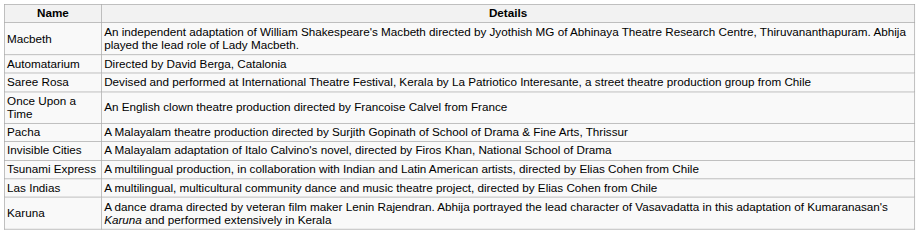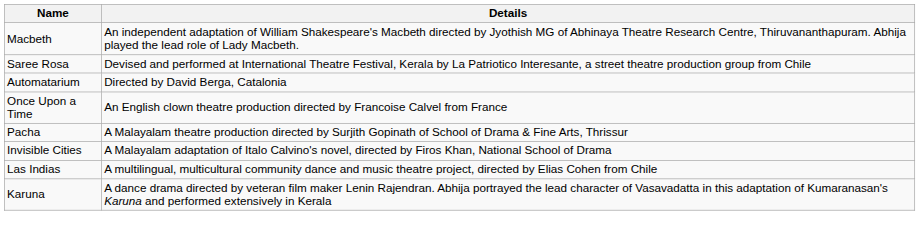 <table class="wikitable">
 <tr>
 <th>Name</th>
 <th>Details</th>
 </tr>
 <tr>
 <td>Macbeth</td>
 <td>An independent adaptation of William Shakespeare's Macbeth directed by Jyothish MG of Abhinaya Theatre Research Centre, Thiruvananthapuram. Abhija played the lead role of Lady Macbeth.</td>
 </tr>
 <tr>
+<td>Saree Rosa</td>
+<td>Devised and performed at International Theatre Festival, Kerala by La Patriotico Interesante, a street theatre production group from Chile</td>
+</tr>
+<tr>
 <td>Automatarium</td>
 <td>Directed by David Berga, Catalonia</td>
-</tr>
-<tr>
-<td>Saree Rosa</td>
-<td>Devised and performed at International Theatre Festival, Kerala by La Patriotico Interesante, a street theatre production group from Chile</td>
 </tr>
 <tr>
 <td>Once Upon a Time</td>
 <td>An English clown theatre production directed by Francoise Calvel from France</td>
 </tr>
 <tr>
 <td>Pacha</td>
 <td>A Malayalam theatre production directed by Surjith Gopinath of School of Drama & Fine Arts, Thrissur</td>
 </tr>
 <tr>
 <td>Invisible Cities</td>
 <td>A Malayalam adaptation of Italo Calvino's novel, directed by Firos Khan, National School of Drama</td>
 </tr>
 <tr>
-<td>Tsunami Express</td>
-<td>A multilingual production, in collaboration with Indian and Latin American artists, directed by Elias Cohen from Chile</td>
-</tr>
-<tr>
 <td>Las Indias</td>
 <td>A multilingual, multicultural community dance and music theatre project, directed by Elias Cohen from Chile</td>
 </tr>
 <tr>
 <td>Karuna</td>
 <td>A dance drama directed by veteran film maker Lenin Rajendran. Abhija portrayed the lead character of Vasavadatta in this adaptation of Kumaranasan's <em>Karuna</em> and performed extensively in Kerala</td>
 </tr>
 </table>
